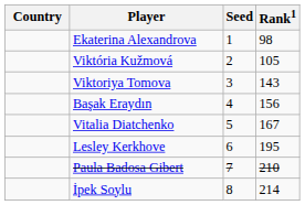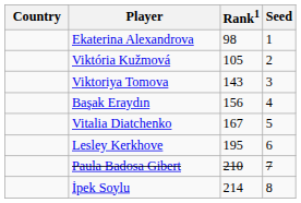 <table class="sortable wikitable">
 <tr>
 <th width="70">Country</th>
 <th width="175">Player</th>
+<th>Rank<sup>1</sup></th>
 <th>Seed</th>
-<th>Rank<sup>1</sup></th>
 </tr>
 <tr>
 <td></td>
 <td><a href='#'>Ekaterina Alexandrova</a></td>
+<td>98</td>
 <td>1</td>
-<td>98</td>
 </tr>
 <tr>
 <td></td>
 <td><a href='#'>Viktória Kužmová</a></td>
+<td>105</td>
 <td>2</td>
-<td>105</td>
 </tr>
 <tr>
 <td></td>
 <td><a href='#'>Viktoriya Tomova</a></td>
+<td>143</td>
 <td>3</td>
-<td>143</td>
 </tr>
 <tr>
 <td></td>
 <td><a href='#'>Başak Eraydın</a></td>
+<td>156</td>
 <td>4</td>
-<td>156</td>
 </tr>
 <tr>
 <td></td>
 <td><a href='#'>Vitalia Diatchenko</a></td>
+<td>167</td>
 <td>5</td>
-<td>167</td>
 </tr>
 <tr>
 <td></td>
 <td><a href='#'>Lesley Kerkhove</a></td>
+<td>195</td>
 <td>6</td>
-<td>195</td>
 </tr>
 <tr>
 <td><s></s></td>
 <td><s><a href='#'>Paula Badosa Gibert</a></s></td>
+<td><s>210</s></td>
 <td><s>7</s></td>
-<td><s>210</s></td>
 </tr>
 <tr>
 <td></td>
 <td><a href='#'>İpek Soylu</a></td>
+<td>214</td>
 <td>8</td>
-<td>214</td>
 </tr>
 </table>
